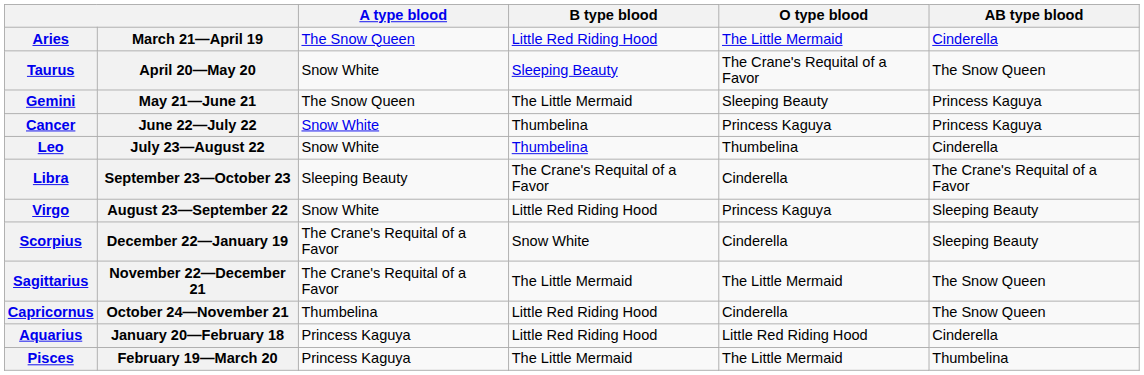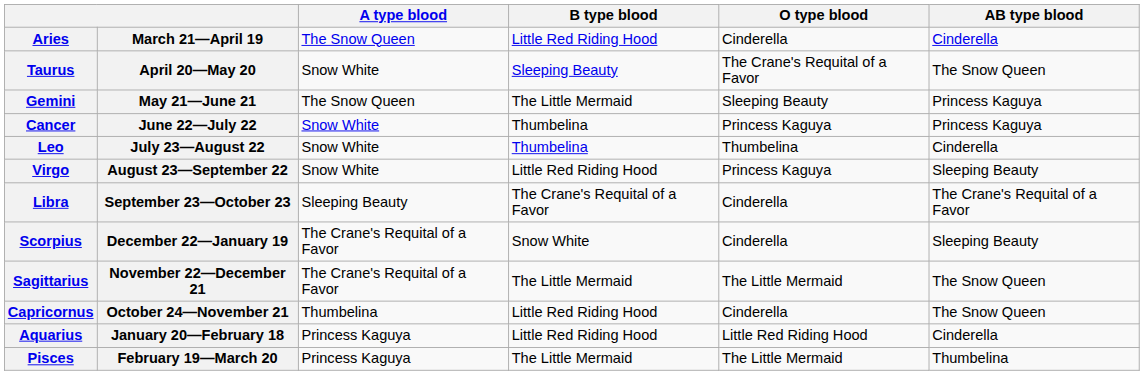 <table class="wikitable">
 <tr>
 <th colspan="2"></th>
 <th><a href='#'>A type blood</a></th>
 <th>B type blood</th>
 <th>O type blood</th>
 <th>AB type blood</th>
 </tr>
 <tr>
 <th><a href='#'>Aries</a></th>
 <th>March 21—April 19</th>
 <td><a href='#'>The Snow Queen</a></td>
 <td><a href='#'>Little Red Riding Hood</a></td>
-<td><a href='#'>The Little Mermaid</a></td>
+<td>Cinderella</td>
 <td><a href='#'>Cinderella</a></td>
 </tr>
 <tr>
 <th><a href='#'>Taurus</a></th>
 <th>April 20—May 20</th>
 <td>Snow White</td>
 <td><a href='#'>Sleeping Beauty</a></td>
 <td>The Crane's Requital of a Favor</td>
 <td>The Snow Queen</td>
 </tr>
 <tr>
 <th><a href='#'>Gemini</a></th>
 <th>May 21—June 21</th>
 <td>The Snow Queen</td>
 <td>The Little Mermaid</td>
 <td>Sleeping Beauty</td>
 <td>Princess Kaguya</td>
 </tr>
 <tr>
 <th><a href='#'>Cancer</a></th>
 <th>June 22—July 22</th>
 <td><a href='#'>Snow White</a></td>
 <td>Thumbelina</td>
 <td>Princess Kaguya</td>
 <td>Princess Kaguya</td>
 </tr>
 <tr>
 <th><a href='#'>Leo</a></th>
 <th>July 23—August 22</th>
 <td>Snow White</td>
 <td><a href='#'>Thumbelina</a></td>
 <td>Thumbelina</td>
 <td>Cinderella</td>
 </tr>
 <tr>
+<th><a href='#'>Virgo</a></th>
+<th>August 23—September 22</th>
+<td>Snow White</td>
+<td>Little Red Riding Hood</td>
+<td>Princess Kaguya</td>
+<td>Sleeping Beauty</td>
+</tr>
+<tr>
 <th><a href='#'>Libra</a></th>
 <th>September 23—October 23</th>
 <td>Sleeping Beauty</td>
 <td>The Crane's Requital of a Favor</td>
 <td>Cinderella</td>
 <td>The Crane's Requital of a Favor</td>
-</tr>
-<tr>
-<th><a href='#'>Virgo</a></th>
-<th>August 23—September 22</th>
-<td>Snow White</td>
-<td>Little Red Riding Hood</td>
-<td>Princess Kaguya</td>
-<td>Sleeping Beauty</td>
 </tr>
 <tr>
 <th><a href='#'>Scorpius</a></th>
 <th>December 22—January 19</th>
 <td>The Crane's Requital of a Favor</td>
 <td>Snow White</td>
 <td>Cinderella</td>
 <td>Sleeping Beauty</td>
 </tr>
 <tr>
 <th><a href='#'>Sagittarius</a></th>
 <th>November 22—December 21</th>
 <td>The Crane's Requital of a Favor</td>
 <td>The Little Mermaid</td>
 <td>The Little Mermaid</td>
 <td>The Snow Queen</td>
 </tr>
 <tr>
 <th><a href='#'>Capricornus</a></th>
 <th>October 24—November 21</th>
 <td>Thumbelina</td>
 <td>Little Red Riding Hood</td>
 <td>Cinderella</td>
 <td>The Snow Queen</td>
 </tr>
 <tr>
 <th><a href='#'>Aquarius</a></th>
 <th>January 20—February 18</th>
 <td>Princess Kaguya</td>
 <td>Little Red Riding Hood</td>
 <td>Little Red Riding Hood</td>
 <td>Cinderella</td>
 </tr>
 <tr>
 <th><a href='#'>Pisces</a></th>
 <th>February 19—March 20</th>
 <td>Princess Kaguya</td>
 <td>The Little Mermaid</td>
 <td>The Little Mermaid</td>
 <td>Thumbelina</td>
 </tr>
 </table>
